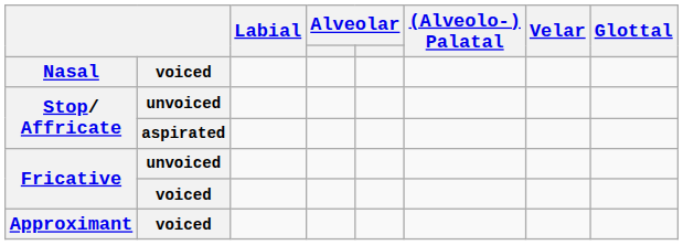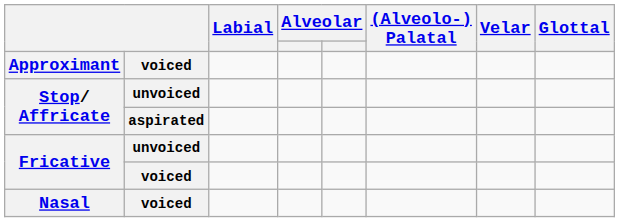 <table class="wikitable">
 <tr>
 <th colspan="2" rowspan="2"></th>
 <th rowspan="2" scope="col"><a href='#'>Labial</a></th>
 <th colspan="2" scope="col"><a href='#'>Alveolar</a></th>
 <th rowspan="2" scope="col"><a href='#'>(Alveolo-)</a><br><a href='#'>Palatal</a></th>
 <th rowspan="2" scope="col"><a href='#'>Velar</a></th>
 <th rowspan="2" scope="col"><a href='#'>Glottal</a></th>
 </tr>
 <tr>
 <th></th>
 <th></th>
 </tr>
 <tr>
-<th><a href='#'>Nasal</a></th>
-<th scope="row"><small>voiced</small></th>
+<th><a href='#'>Approximant</a></th>
+<th><small>voiced</small></th>
 <td></td>
 <td></td>
 <td></td>
 <td></td>
 <td></td>
 <td></td>
 </tr>
 <tr>
 <th rowspan="2" scope="row"><a href='#'>Stop</a>/<br><a href='#'>Affricate</a></th>
 <th scope="row"><small>unvoiced</small></th>
 <td></td>
 <td></td>
 <td></td>
 <td></td>
 <td></td>
 <td></td>
 </tr>
 <tr>
 <th><small>aspirated</small></th>
 <td></td>
 <td></td>
 <td></td>
 <td></td>
 <td></td>
 <td></td>
 </tr>
 <tr>
 <th rowspan="2" scope="row"><a href='#'>Fricative</a></th>
 <th scope="row"><small>unvoiced</small></th>
 <td></td>
 <td></td>
 <td></td>
 <td></td>
 <td></td>
 <td></td>
 </tr>
 <tr>
 <th scope="row"><small>voiced</small></th>
 <td></td>
 <td></td>
 <td></td>
 <td></td>
 <td></td>
 <td></td>
 </tr>
 <tr>
-<th><a href='#'>Approximant</a></th>
-<th><small>voiced</small></th>
+<th><a href='#'>Nasal</a></th>
+<th scope="row"><small>voiced</small></th>
 <td></td>
 <td></td>
 <td></td>
 <td></td>
 <td></td>
 <td></td>
 </tr>
 </table>
